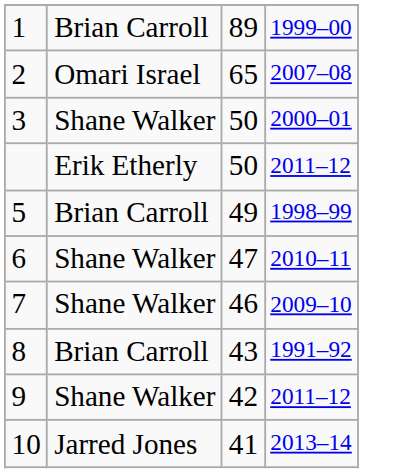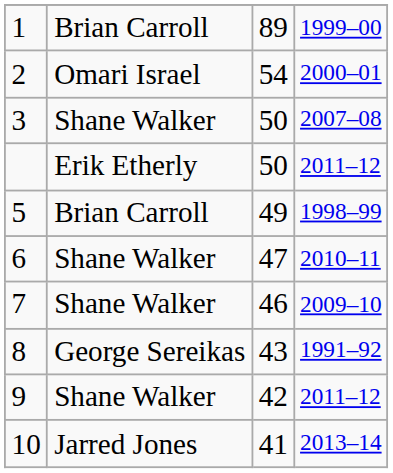 <table class="wikitable">
 <tr>
 </tr>
 <tr>
 <td>1</td>
 <td>Brian Carroll</td>
 <td>89</td>
 <td style="font-size:80%;"><a href='#'>1999–00</a></td>
 </tr>
 <tr>
 <td>2</td>
 <td>Omari Israel</td>
-<td>65</td>
-<td style="font-size:80%;"><a href='#'>2007–08</a></td>
+<td>54</td>
+<td style="font-size:80%;"><a href='#'>2000–01</a></td>
 </tr>
 <tr>
 <td>3</td>
 <td>Shane Walker</td>
 <td>50</td>
-<td style="font-size:80%;"><a href='#'>2000–01</a></td>
+<td style="font-size:80%;"><a href='#'>2007–08</a></td>
 </tr>
 <tr>
 <td></td>
 <td>Erik Etherly</td>
 <td>50</td>
 <td style="font-size:80%;"><a href='#'>2011–12</a></td>
 </tr>
 <tr>
 <td>5</td>
 <td>Brian Carroll</td>
 <td>49</td>
 <td style="font-size:80%;"><a href='#'>1998–99</a></td>
 </tr>
 <tr>
 <td>6</td>
 <td>Shane Walker</td>
 <td>47</td>
 <td style="font-size:80%;"><a href='#'>2010–11</a></td>
 </tr>
 <tr>
 <td>7</td>
 <td>Shane Walker</td>
 <td>46</td>
 <td style="font-size:80%;"><a href='#'>2009–10</a></td>
 </tr>
 <tr>
 <td>8</td>
-<td>Brian Carroll</td>
+<td>George Sereikas</td>
 <td>43</td>
 <td style="font-size:80%;"><a href='#'>1991–92</a></td>
 </tr>
 <tr>
 <td>9</td>
 <td>Shane Walker</td>
 <td>42</td>
 <td style="font-size:80%;"><a href='#'>2011–12</a></td>
 </tr>
 <tr>
 <td>10</td>
 <td>Jarred Jones</td>
 <td>41</td>
 <td style="font-size:80%;"><a href='#'>2013–14</a></td>
 </tr>
 </table>
